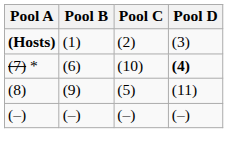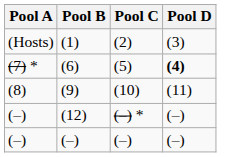 <table class="wikitable">
 <tr>
 <th width=25%>Pool A</th>
 <th width=25%>Pool B</th>
 <th width=25%>Pool C</th>
 <th width=25%>Pool D</th>
 </tr>
 <tr>
-<td><strong> (Hosts)</strong></td>
+<td> (Hosts)</td>
 <td> (1)</td>
 <td> (2)</td>
 <td> (3)</td>
 </tr>
 <tr>
 <td><s> (7)</s> *</td>
 <td> (6)</td>
-<td> (10)</td>
+<td> (5)</td>
 <td><strong> (4)</strong></td>
 </tr>
 <tr>
 <td> (8)</td>
 <td> (9)</td>
-<td> (5)</td>
+<td> (10)</td>
 <td> (11)</td>
+</tr>
+<tr>
+<td> (–)</td>
+<td> (12)</td>
+<td><s> (–)</s> *</td>
+<td> (–)</td>
 </tr>
 <tr>
 <td> (–)</td>
 <td> (–)</td>
 <td> (–)</td>
 <td> (–)</td>
 </tr>
 </table>
